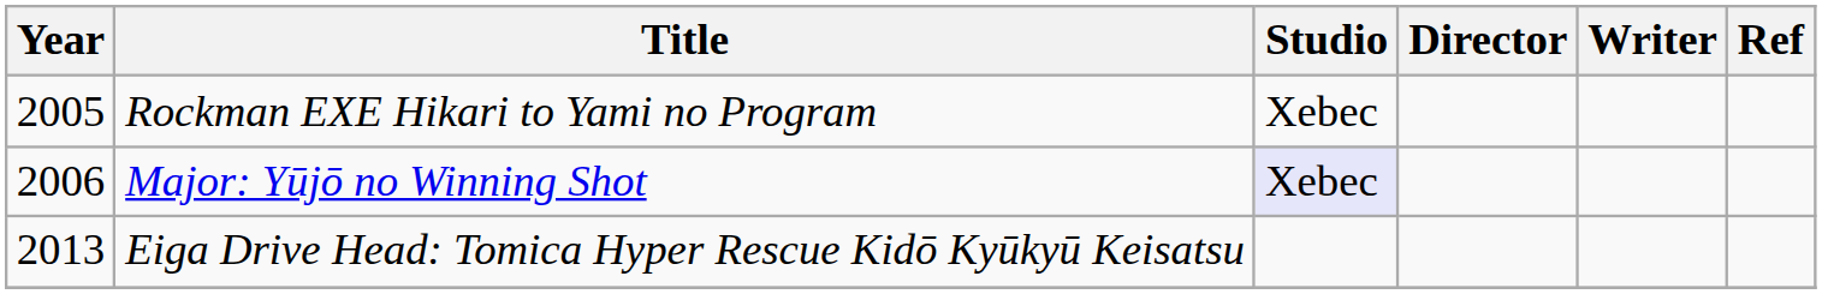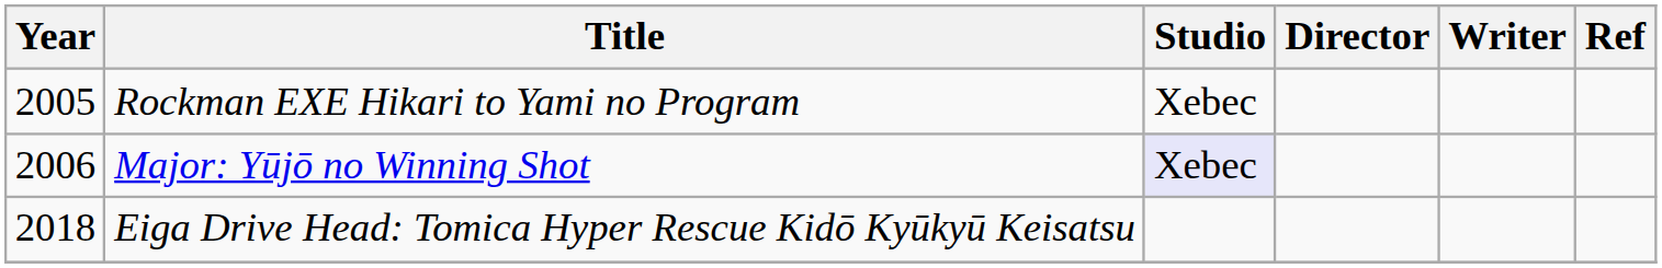 <table class="wikitable">
 <tr>
 <th>Year</th>
 <th>Title</th>
 <th>Studio</th>
 <th>Director</th>
 <th>Writer</th>
 <th>Ref</th>
 </tr>
 <tr>
 <td>2005</td>
 <td><em>Rockman EXE Hikari to Yami no Program</em></td>
 <td>Xebec</td>
 <td></td>
 <td></td>
 <td></td>
 </tr>
 <tr>
 <td>2006</td>
 <td><em><a href='#'>Major: Yūjō no Winning Shot</a></em></td>
 <td style="background: lavender;">Xebec</td>
 <td></td>
 <td></td>
 <td></td>
 </tr>
 <tr>
-<td>2013</td>
+<td>2018</td>
 <td><em>Eiga Drive Head: Tomica Hyper Rescue Kidō Kyūkyū Keisatsu</em></td>
 <td></td>
 <td></td>
 <td></td>
 <td></td>
 </tr>
 <tr>
 </tr>
 </table>
